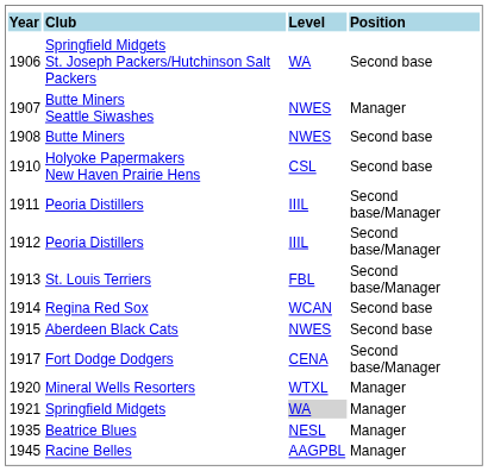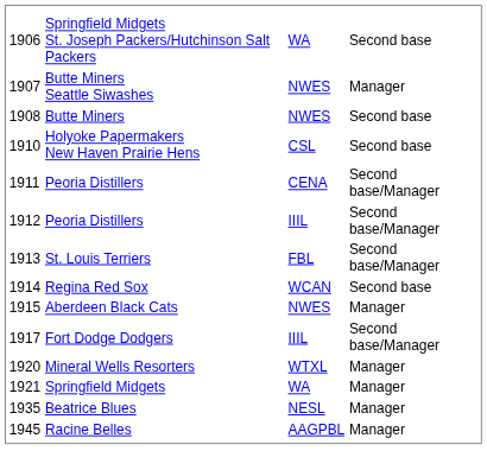 <table cellpadding="1" width="432px" style="font-size: 80%; border: 1px solid gray;">
 <tr align="center" style="font-size: larger;">
 <td></td>
-</tr>
-<tr style="background:lightblue;">
-<td><strong>Year</strong></td>
-<td><strong>Club</strong></td>
-<td><strong>Level</strong></td>
-<td><strong>Position</strong></td>
 </tr>
 <tr align="center" style="vertical-align: middle;" style="background:lightblue;">
 </tr>
 <tr>
 <td>1906</td>
 <td><a href='#'>Springfield Midgets</a><br><a href='#'>St. Joseph Packers/Hutchinson Salt Packers</a></td>
 <td><a href='#'>WA</a></td>
 <td>Second base</td>
 </tr>
 <tr>
 <td>1907</td>
 <td><a href='#'>Butte Miners</a><br><a href='#'>Seattle Siwashes</a></td>
 <td><a href='#'>NWES</a></td>
 <td>Manager</td>
 </tr>
 <tr>
 <td>1908</td>
 <td><a href='#'>Butte Miners</a></td>
 <td><a href='#'>NWES</a></td>
 <td>Second base</td>
 </tr>
 <tr>
 <td>1910</td>
 <td><a href='#'>Holyoke Papermakers</a><br><a href='#'>New Haven Prairie Hens</a></td>
 <td><a href='#'>CSL</a></td>
 <td>Second base</td>
 </tr>
 <tr>
 <td>1911</td>
 <td><a href='#'>Peoria Distillers</a></td>
-<td><a href='#'>IIIL</a></td>
+<td><a href='#'>CENA</a></td>
 <td>Second base/Manager</td>
 </tr>
 <tr>
 <td>1912</td>
 <td><a href='#'>Peoria Distillers</a></td>
 <td><a href='#'>IIIL</a></td>
 <td>Second base/Manager</td>
 </tr>
 <tr>
 <td>1913</td>
 <td><a href='#'>St. Louis Terriers</a></td>
 <td><a href='#'>FBL</a></td>
 <td>Second base/Manager</td>
 </tr>
 <tr>
 <td>1914</td>
 <td><a href='#'>Regina Red Sox</a></td>
 <td><a href='#'>WCAN</a></td>
 <td>Second base</td>
 </tr>
 <tr>
 <td>1915</td>
 <td><a href='#'>Aberdeen Black Cats</a></td>
 <td><a href='#'>NWES</a></td>
-<td>Second base</td>
+<td>Manager</td>
 </tr>
 <tr>
 <td>1917</td>
 <td><a href='#'>Fort Dodge Dodgers</a></td>
-<td><a href='#'>CENA</a></td>
+<td><a href='#'>IIIL</a></td>
 <td>Second base/Manager</td>
 </tr>
 <tr>
 <td>1920</td>
 <td><a href='#'>Mineral Wells Resorters</a></td>
 <td><a href='#'>WTXL</a></td>
 <td>Manager</td>
 </tr>
 <tr>
 <td>1921</td>
 <td><a href='#'>Springfield Midgets</a></td>
-<td style="background: lightgrey;"><a href='#'>WA</a></td>
+<td><a href='#'>WA</a></td>
 <td>Manager</td>
 </tr>
 <tr>
 <td>1935</td>
 <td><a href='#'>Beatrice Blues</a></td>
 <td><a href='#'>NESL</a></td>
 <td>Manager</td>
 </tr>
 <tr>
 <td>1945</td>
 <td><a href='#'>Racine Belles</a></td>
 <td><a href='#'>AAGPBL</a></td>
 <td>Manager</td>
 </tr>
 <tr>
 </tr>
 </table>
